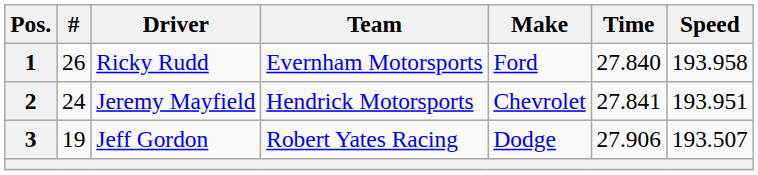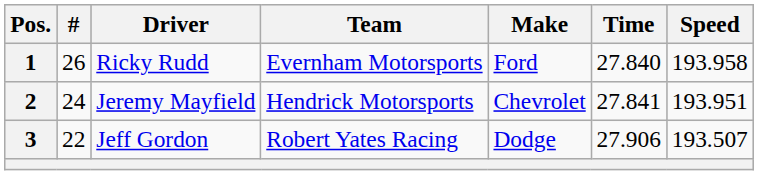 <table class="wikitable" style="font-size:95%">
 <tr>
 <th>Pos.</th>
 <th>#</th>
 <th>Driver</th>
 <th>Team</th>
 <th>Make</th>
 <th>Time</th>
 <th>Speed</th>
 </tr>
 <tr>
 <th>1</th>
 <td>26</td>
 <td><a href='#'>Ricky Rudd</a></td>
 <td><a href='#'>Evernham Motorsports</a></td>
 <td><a href='#'>Ford</a></td>
 <td>27.840</td>
 <td>193.958</td>
 </tr>
 <tr>
 <th>2</th>
 <td>24</td>
 <td><a href='#'>Jeremy Mayfield</a></td>
 <td><a href='#'>Hendrick Motorsports</a></td>
 <td><a href='#'>Chevrolet</a></td>
 <td>27.841</td>
 <td>193.951</td>
 </tr>
 <tr>
 <th>3</th>
-<td>19</td>
+<td>22</td>
 <td><a href='#'>Jeff Gordon</a></td>
 <td><a href='#'>Robert Yates Racing</a></td>
 <td><a href='#'>Dodge</a></td>
 <td>27.906</td>
 <td>193.507</td>
 </tr>
 <tr>
 <th colspan="7"></th>
 </tr>
 </table>
